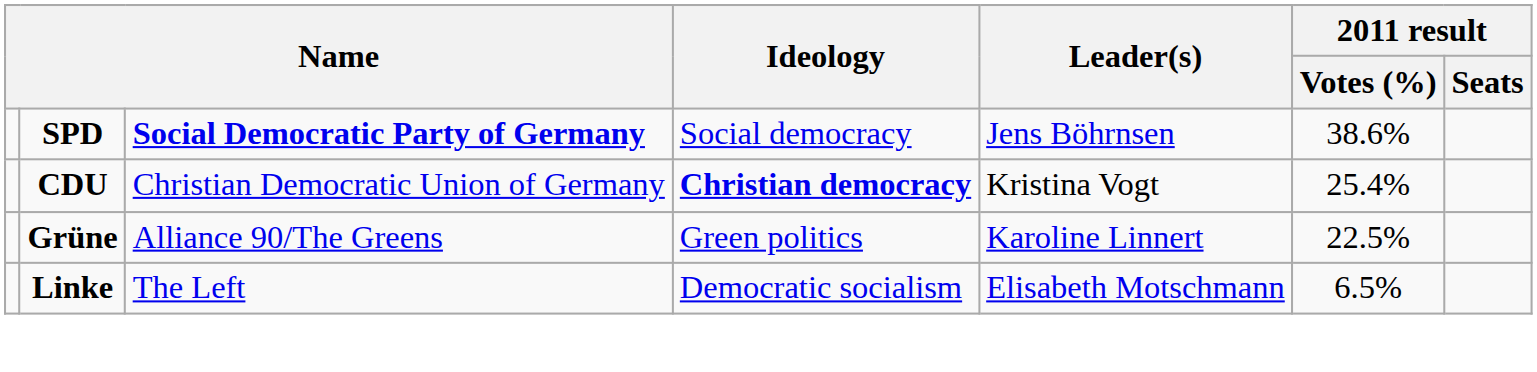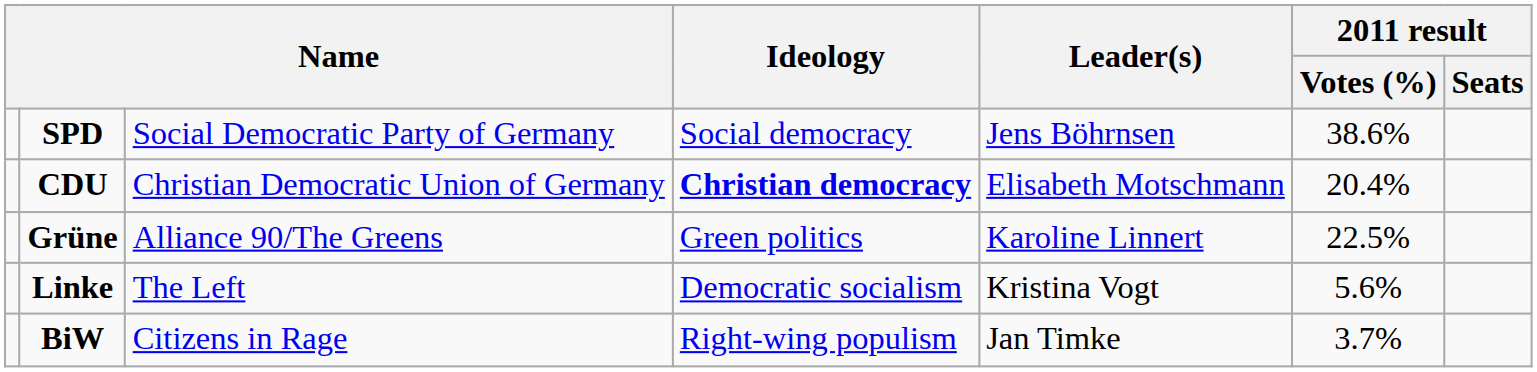 <table class="wikitable">
 <tr>
 <th rowspan=2 colspan=3>Name</th>
 <th rowspan=2>Ideology</th>
 <th rowspan=2>Leader(s)</th>
 <th colspan=2>2011 result</th>
 </tr>
 <tr>
 <th>Votes (%)</th>
 <th>Seats</th>
 </tr>
 <tr>
 <td bgcolor=></td>
 <td align=center><strong>SPD</strong></td>
-<td><strong><a href='#'>Social Democratic Party of Germany</a><br></strong></td>
+<td><a href='#'>Social Democratic Party of Germany</a><br></td>
 <td><a href='#'>Social democracy</a></td>
 <td><a href='#'>Jens Böhrnsen</a></td>
 <td align=center>38.6%</td>
 <td></td>
 </tr>
 <tr>
 <td bgcolor=></td>
 <td align=center><strong>CDU</strong></td>
 <td><a href='#'>Christian Democratic Union of Germany</a><br></td>
 <td><strong><a href='#'>Christian democracy</a></strong></td>
-<td>Kristina Vogt</td>
-<td align=center>25.4%</td>
+<td><a href='#'>Elisabeth Motschmann</a></td>
+<td align=center>20.4%</td>
 <td></td>
 </tr>
 <tr>
 <td bgcolor=></td>
 <td align=center><strong>Grüne</strong></td>
 <td><a href='#'>Alliance 90/The Greens</a><br></td>
 <td><a href='#'>Green politics</a></td>
 <td><a href='#'>Karoline Linnert</a></td>
 <td align=center>22.5%</td>
 <td></td>
 </tr>
 <tr>
 <td bgcolor=></td>
 <td align=center><strong>Linke</strong></td>
 <td><a href='#'>The Left</a><br></td>
 <td><a href='#'>Democratic socialism</a></td>
-<td><a href='#'>Elisabeth Motschmann</a></td>
-<td align=center>6.5%</td>
+<td>Kristina Vogt</td>
+<td align=center>5.6%</td>
+<td></td>
+</tr>
+<tr>
+<td bgcolor=></td>
+<td align=center><strong>BiW</strong></td>
+<td><a href='#'>Citizens in Rage</a><br></td>
+<td><a href='#'>Right-wing populism</a></td>
+<td>Jan Timke</td>
+<td align=center>3.7%</td>
 <td></td>
 </tr>
 </table>
